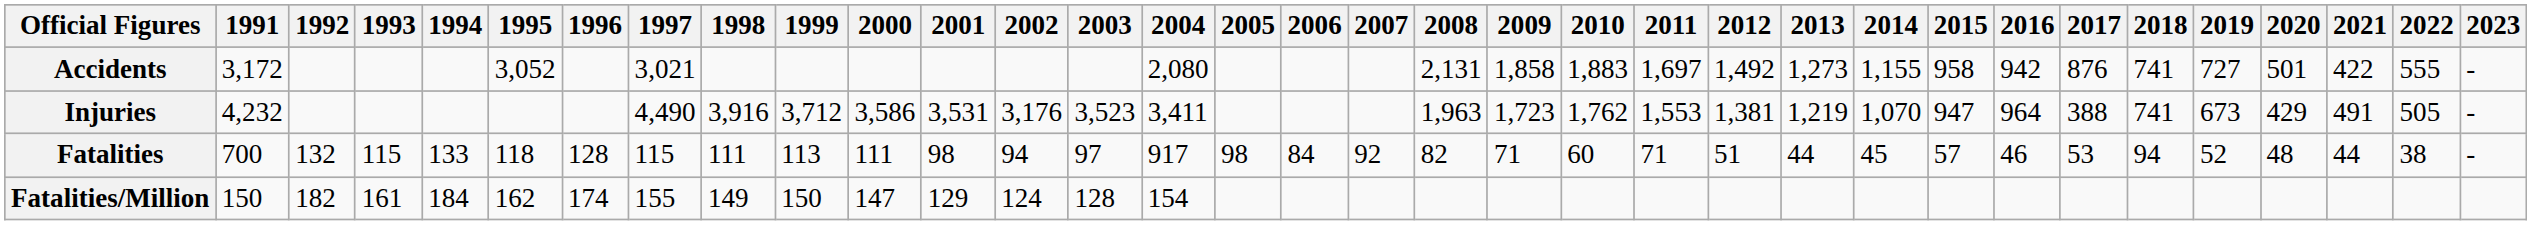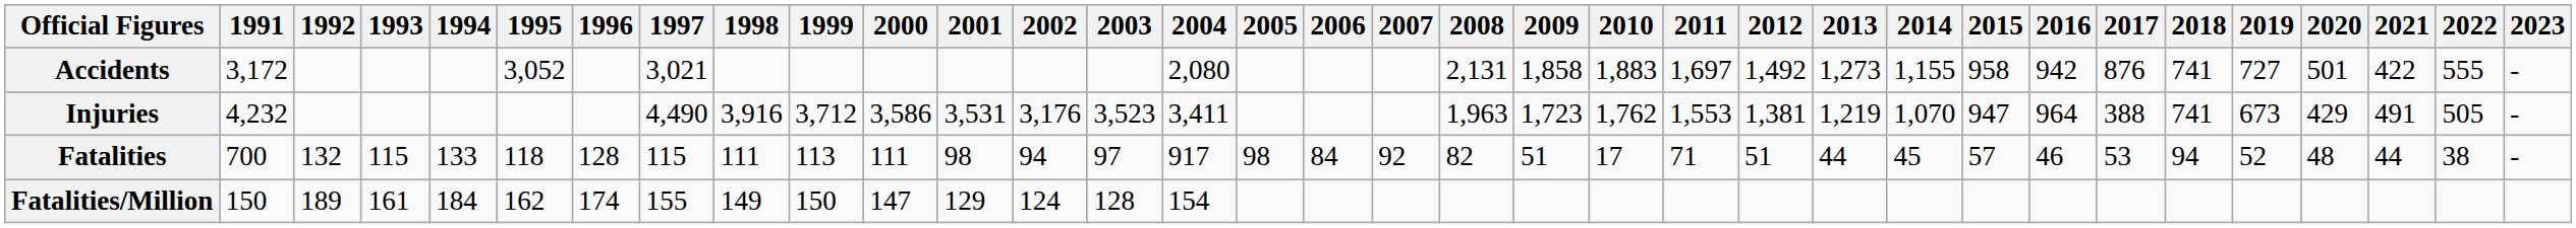 <table class="wikitable">
 <tr>
 <th>Official Figures </th>
 <th>1991</th>
 <th>1992</th>
 <th>1993</th>
 <th>1994</th>
 <th>1995</th>
 <th>1996</th>
 <th>1997</th>
 <th>1998</th>
 <th>1999</th>
 <th>2000</th>
 <th>2001</th>
 <th>2002</th>
 <th>2003</th>
 <th>2004</th>
 <th>2005</th>
 <th>2006</th>
 <th>2007</th>
 <th>2008</th>
 <th>2009</th>
 <th>2010</th>
 <th>2011</th>
 <th>2012</th>
 <th>2013</th>
 <th>2014</th>
 <th>2015</th>
 <th>2016</th>
 <th>2017</th>
 <th>2018</th>
 <th>2019</th>
 <th>2020</th>
 <th>2021</th>
 <th>2022</th>
 <th>2023</th>
 </tr>
 <tr>
 <th>Accidents</th>
 <td>3,172</td>
 <td></td>
 <td></td>
 <td></td>
 <td>3,052</td>
 <td></td>
 <td>3,021</td>
 <td></td>
 <td></td>
 <td></td>
 <td></td>
 <td></td>
 <td></td>
 <td>2,080</td>
 <td></td>
 <td></td>
 <td></td>
 <td>2,131</td>
 <td>1,858</td>
 <td>1,883</td>
 <td>1,697</td>
 <td>1,492</td>
 <td>1,273</td>
 <td>1,155</td>
 <td>958</td>
 <td>942</td>
 <td>876</td>
 <td>741</td>
 <td>727</td>
 <td>501</td>
 <td>422</td>
 <td>555</td>
 <td>-</td>
 </tr>
 <tr>
 <th>Injuries</th>
 <td>4,232</td>
 <td></td>
 <td></td>
 <td></td>
 <td></td>
 <td></td>
 <td>4,490</td>
 <td>3,916</td>
 <td>3,712</td>
 <td>3,586</td>
 <td>3,531</td>
 <td>3,176</td>
 <td>3,523</td>
 <td>3,411</td>
 <td></td>
 <td></td>
 <td></td>
 <td>1,963</td>
 <td>1,723</td>
 <td>1,762</td>
 <td>1,553</td>
 <td>1,381</td>
 <td>1,219</td>
 <td>1,070</td>
 <td>947</td>
 <td>964</td>
 <td>388</td>
 <td>741</td>
 <td>673</td>
 <td>429</td>
 <td>491</td>
 <td>505</td>
 <td>-</td>
 </tr>
 <tr>
 <th>Fatalities</th>
 <td>700</td>
 <td>132</td>
 <td>115</td>
 <td>133</td>
 <td>118</td>
 <td>128</td>
 <td>115</td>
 <td>111</td>
 <td>113</td>
 <td>111</td>
 <td>98</td>
 <td>94</td>
 <td>97</td>
 <td>917</td>
 <td>98</td>
 <td>84</td>
 <td>92</td>
 <td>82</td>
-<td>71</td>
-<td>60</td>
+<td>51</td>
+<td>17</td>
 <td>71</td>
 <td>51</td>
 <td>44</td>
 <td>45</td>
 <td>57</td>
 <td>46</td>
 <td>53</td>
 <td>94</td>
 <td>52</td>
 <td>48</td>
 <td>44</td>
 <td>38</td>
 <td>-</td>
 </tr>
 <tr>
 <th>Fatalities/Million</th>
 <td>150</td>
-<td>182</td>
+<td>189</td>
 <td>161</td>
 <td>184</td>
 <td>162</td>
 <td>174</td>
 <td>155</td>
 <td>149</td>
 <td>150</td>
 <td>147</td>
 <td>129</td>
 <td>124</td>
 <td>128</td>
 <td>154</td>
 <td></td>
 <td></td>
 <td></td>
 <td></td>
 <td></td>
 <td></td>
 <td></td>
 <td></td>
 <td></td>
 <td></td>
 <td></td>
 <td></td>
 <td></td>
 <td></td>
 <td></td>
 <td></td>
 <td></td>
 <td></td>
 <td></td>
 </tr>
 </table>
